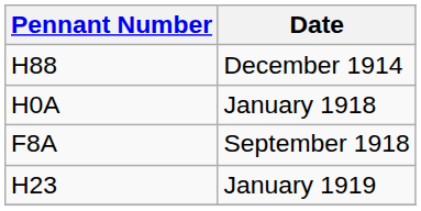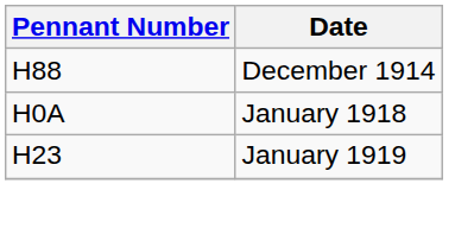 <table class="wikitable" style="text-align:left">
 <tr>
 <th><a href='#'>Pennant Number</a></th>
 <th>Date</th>
 </tr>
 <tr>
 <td>H88</td>
 <td>December 1914</td>
 </tr>
 <tr>
 <td>H0A</td>
 <td>January 1918</td>
 </tr>
 <tr>
-<td>F8A</td>
-<td>September 1918</td>
-</tr>
-<tr>
 <td>H23</td>
 <td>January 1919</td>
 </tr>
 <tr>
 </tr>
 </table>
